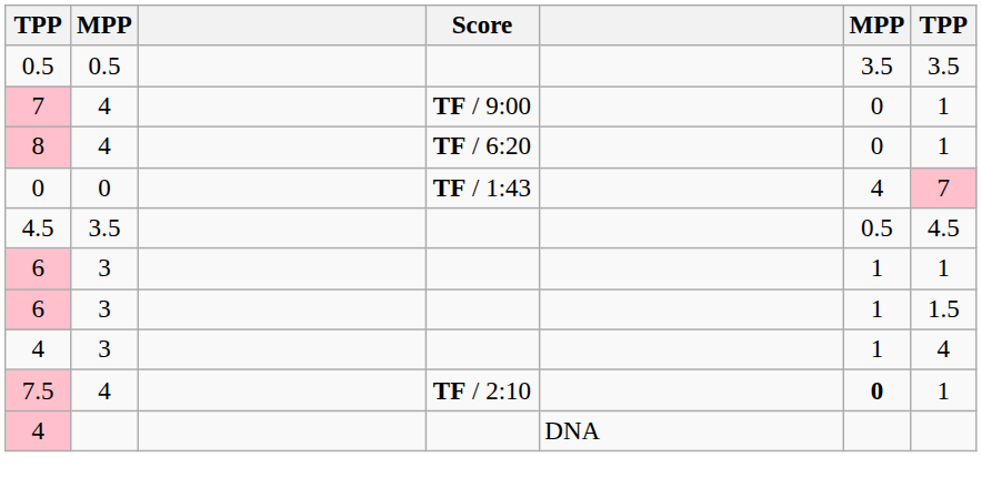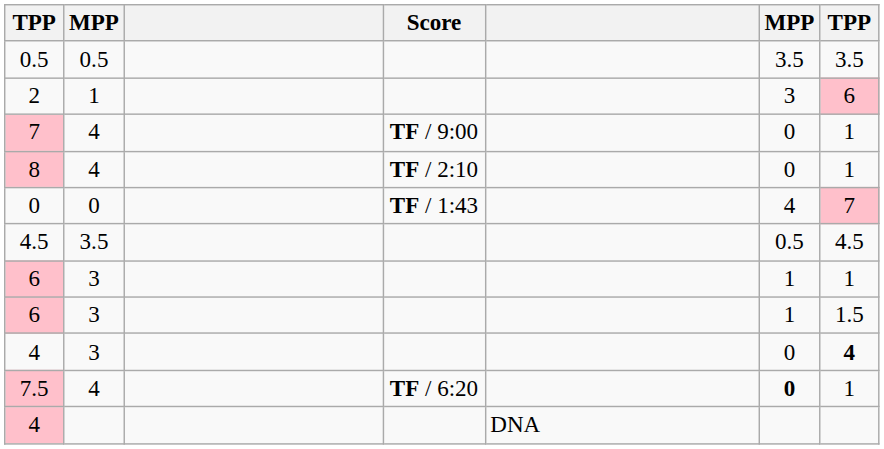 <table class="wikitable" style="text-align: center;" |>
 <tr>
 <th width="35">TPP</th>
 <th width="35">MPP</th>
 <th width="250"></th>
 <th width="75">Score</th>
 <th width="250"></th>
 <th width="35">MPP</th>
 <th width="35">TPP</th>
 </tr>
 <tr>
 <td>0.5</td>
 <td>0.5</td>
 <td style="text-align:left;"><strong></strong></td>
 <td></td>
 <td style="text-align:left;"></td>
 <td>3.5</td>
 <td>3.5</td>
 </tr>
 <tr>
+<td>2</td>
+<td>1</td>
+<td style="text-align:left;"><strong></strong></td>
+<td></td>
+<td style="text-align:left;"></td>
+<td>3</td>
+<td bgcolor=pink>6</td>
+</tr>
+<tr>
 <td bgcolor=pink>7</td>
 <td>4</td>
 <td style="text-align:left;"></td>
 <td><strong>TF</strong> / 9:00</td>
 <td style="text-align:left;"><strong></strong></td>
 <td>0</td>
 <td>1</td>
 </tr>
 <tr>
 <td bgcolor=pink>8</td>
 <td>4</td>
 <td style="text-align:left;"></td>
-<td><strong>TF</strong> / 6:20</td>
+<td><strong>TF</strong> / 2:10</td>
 <td style="text-align:left;"><strong></strong></td>
 <td>0</td>
 <td>1</td>
 </tr>
 <tr>
 <td>0</td>
 <td>0</td>
 <td style="text-align:left;"><strong></strong></td>
 <td><strong>TF</strong> / 1:43</td>
 <td style="text-align:left;"></td>
 <td>4</td>
 <td bgcolor=pink>7</td>
 </tr>
 <tr>
 <td>4.5</td>
 <td>3.5</td>
 <td style="text-align:left;"></td>
 <td></td>
 <td style="text-align:left;"><strong></strong></td>
 <td>0.5</td>
 <td>4.5</td>
 </tr>
 <tr>
 <td bgcolor=pink>6</td>
 <td>3</td>
 <td style="text-align:left;"></td>
 <td></td>
 <td style="text-align:left;"><strong></strong></td>
 <td>1</td>
 <td>1</td>
 </tr>
 <tr>
 <td bgcolor=pink>6</td>
 <td>3</td>
 <td style="text-align:left;"></td>
 <td></td>
 <td style="text-align:left;"><strong></strong></td>
 <td>1</td>
 <td>1.5</td>
 </tr>
 <tr>
 <td>4</td>
 <td>3</td>
 <td style="text-align:left;"></td>
 <td></td>
 <td style="text-align:left;"><strong></strong></td>
-<td>1</td>
-<td>4</td>
+<td>0</td>
+<td><strong>4</strong></td>
 </tr>
 <tr>
 <td bgcolor=pink>7.5</td>
 <td>4</td>
 <td style="text-align:left;"></td>
-<td><strong>TF</strong> / 2:10</td>
+<td><strong>TF</strong> / 6:20</td>
 <td style="text-align:left;"><strong></strong></td>
 <td><strong>0</strong></td>
 <td>1</td>
 </tr>
 <tr>
 <td bgcolor=pink>4</td>
 <td></td>
 <td style="text-align:left;"></td>
 <td></td>
 <td style="text-align:left;">DNA</td>
 <td></td>
 <td></td>
 </tr>
 </table>
